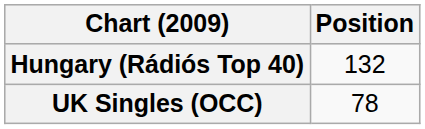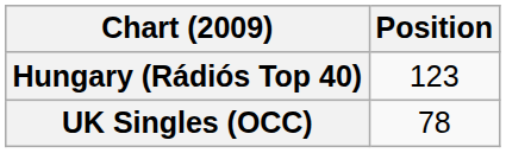 <table class="wikitable sortable plainrowheaders" style="text-align:center">
 <tr>
 <th scope="col">Chart (2009)</th>
 <th scope="col">Position</th>
 </tr>
 <tr>
 <th scope="row">Hungary (Rádiós Top 40)</th>
-<td>132</td>
+<td>123</td>
 </tr>
 <tr>
 <th scope="row">UK Singles (OCC)</th>
 <td>78</td>
 </tr>
 </table>
